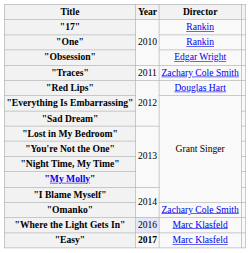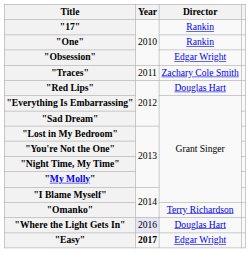 <table class="wikitable plainrowheaders" style="text-align:center;">
 <tr>
 <th scope="col">Title</th>
 <th scope="col">Year</th>
 <th scope="col">Director</th>
 <th scope="col"></th>
 </tr>
 <tr>
 <th scope="row">"17"</th>
 <td rowspan="3">2010</td>
 <td><a href='#'>Rankin</a></td>
 <td></td>
 </tr>
 <tr>
 <th scope="row">"One"</th>
 <td><a href='#'>Rankin</a></td>
 <td></td>
 </tr>
 <tr>
 <th scope="row">"Obsession"</th>
 <td><a href='#'>Edgar Wright</a></td>
 <td></td>
 </tr>
 <tr>
 <th scope="row">"Traces"</th>
 <td>2011</td>
 <td><a href='#'>Zachary Cole Smith</a></td>
 <td></td>
 </tr>
 <tr>
 <th scope="row">"Red Lips"</th>
 <td rowspan="3">2012</td>
 <td><a href='#'>Douglas Hart</a></td>
 <td></td>
 </tr>
 <tr>
 <th scope="row">"Everything Is Embarrassing"</th>
 <td rowspan="7">Grant Singer</td>
 <td></td>
 </tr>
 <tr>
 <th scope="row">"Sad Dream"</th>
 <td></td>
 </tr>
 <tr>
 <th scope="row">"Lost in My Bedroom"</th>
 <td rowspan="4">2013</td>
 <td></td>
 </tr>
 <tr>
 <th scope="row">"You're Not the One"</th>
 <td></td>
 </tr>
 <tr>
 <th scope="row">"Night Time, My Time"</th>
 <td></td>
 </tr>
 <tr>
 <th scope="row">"<a href='#'>My Molly</a>"<br></th>
 <td></td>
 </tr>
 <tr>
 <th scope="row">"I Blame Myself"</th>
 <td rowspan="2">2014</td>
 <td></td>
 </tr>
 <tr>
 <th scope="row">"Omanko"</th>
-<td><a href='#'>Zachary Cole Smith</a></td>
+<td><a href='#'>Terry Richardson</a></td>
 <td></td>
 </tr>
 <tr>
 <th scope="row">"Where the Light Gets In"<br></th>
 <td style="background: lavender;">2016</td>
-<td><a href='#'>Marc Klasfeld</a></td>
+<td><a href='#'>Douglas Hart</a></td>
 <td></td>
 </tr>
 <tr>
 <th scope="row">"Easy"</th>
 <td><strong>2017</strong></td>
-<td><a href='#'>Marc Klasfeld</a></td>
+<td><a href='#'>Edgar Wright</a></td>
 <td></td>
 </tr>
 </table>
